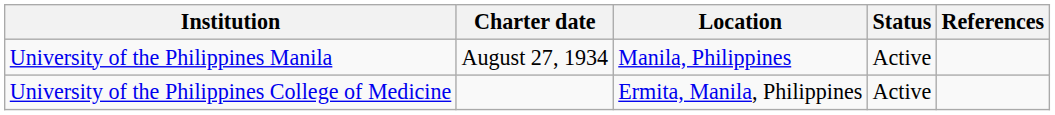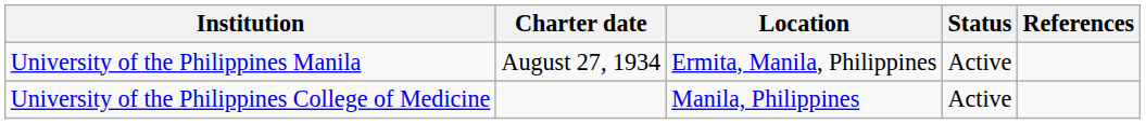 <table class="wikitable sortable">
 <tr>
 <th>Institution</th>
 <th>Charter date</th>
 <th>Location</th>
 <th>Status</th>
 <th>References</th>
 </tr>
 <tr>
 <td><a href='#'>University of the Philippines Manila</a></td>
 <td>August 27, 1934</td>
-<td><a href='#'>Manila, Philippines</a></td>
+<td><a href='#'>Ermita, Manila</a>, Philippines</td>
 <td>Active</td>
 <td></td>
 </tr>
 <tr>
 <td><a href='#'>University of the Philippines College of Medicine</a></td>
 <td></td>
-<td><a href='#'>Ermita, Manila</a>, Philippines</td>
+<td><a href='#'>Manila, Philippines</a></td>
 <td>Active</td>
 <td></td>
 </tr>
 </table>
